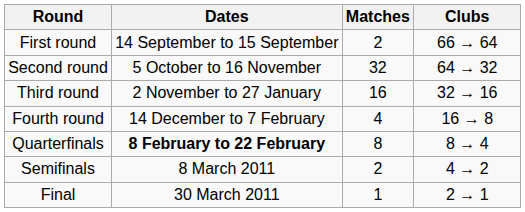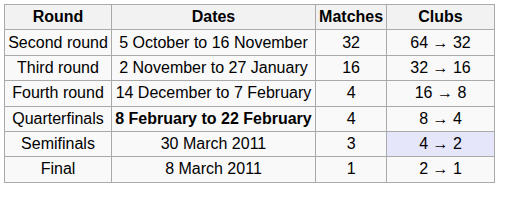 <table class="wikitable">
 <tr>
 <th>Round</th>
 <th>Dates</th>
 <th>Matches</th>
 <th width=100>Clubs</th>
-</tr>
-<tr align=center>
-<td>First round</td>
-<td>14 September to 15 September</td>
-<td>2</td>
-<td>66 → 64</td>
 </tr>
 <tr align=center>
 <td>Second round</td>
 <td>5 October to 16 November</td>
 <td>32</td>
 <td>64 → 32</td>
 </tr>
 <tr align=center>
 <td>Third round</td>
 <td>2 November to 27 January</td>
 <td>16</td>
 <td>32 → 16</td>
 </tr>
 <tr align=center>
 <td>Fourth round</td>
 <td>14 December to 7 February</td>
 <td>4</td>
 <td>16 → 8</td>
 </tr>
 <tr align=center>
 <td>Quarterfinals</td>
 <td><strong>8 February to 22 February</strong></td>
-<td>8</td>
+<td>4</td>
 <td>8 → 4</td>
 </tr>
 <tr align=center>
 <td>Semifinals</td>
-<td>8 March 2011</td>
-<td>2</td>
-<td>4 → 2</td>
+<td>30 March 2011</td>
+<td>3</td>
+<td style="background: lavender;">4 → 2</td>
 </tr>
 <tr align=center>
 <td>Final</td>
-<td>30 March 2011</td>
+<td>8 March 2011</td>
 <td>1</td>
 <td>2 → 1</td>
 </tr>
 </table>
